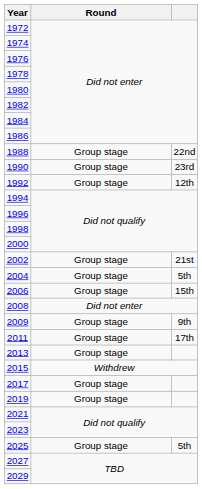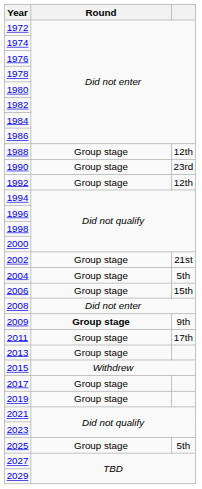 <table class="wikitable" style="text-align: center; font-size:90%">
 <tr>
 <th>Year</th>
 <th style="width:200px">Round</th>
 <th></th>
 </tr>
 <tr>
 <td><a href='#'>1972</a></td>
 <td colspan="2" rowspan="8"><em>Did not enter</em></td>
 </tr>
 <tr>
 <td><a href='#'>1974</a></td>
 </tr>
 <tr>
 <td><a href='#'>1976</a></td>
 </tr>
 <tr>
 <td><a href='#'>1978</a></td>
 </tr>
 <tr>
 <td><a href='#'>1980</a></td>
 </tr>
 <tr>
 <td><a href='#'>1982</a></td>
 </tr>
 <tr>
 <td><a href='#'>1984</a></td>
 </tr>
 <tr>
 <td><a href='#'>1986</a></td>
 </tr>
 <tr>
 <td><a href='#'>1988</a></td>
 <td>Group stage</td>
-<td>22nd</td>
+<td>12th</td>
 </tr>
 <tr>
 <td><a href='#'>1990</a></td>
 <td>Group stage</td>
 <td>23rd</td>
 </tr>
 <tr>
 <td><a href='#'>1992</a></td>
 <td>Group stage</td>
 <td>12th</td>
 </tr>
 <tr>
 <td><a href='#'>1994</a></td>
 <td colspan="2" rowspan="4"><em>Did not qualify</em></td>
 </tr>
 <tr>
 <td><a href='#'>1996</a></td>
 </tr>
 <tr>
 <td><a href='#'>1998</a></td>
 </tr>
 <tr>
 <td><a href='#'>2000</a></td>
 </tr>
 <tr>
 <td><a href='#'>2002</a></td>
 <td>Group stage</td>
 <td>21st</td>
 </tr>
 <tr>
 <td><a href='#'>2004</a></td>
 <td>Group stage</td>
 <td>5th</td>
 </tr>
 <tr>
 <td><a href='#'>2006</a></td>
 <td>Group stage</td>
 <td>15th</td>
 </tr>
 <tr>
 <td><a href='#'>2008</a></td>
 <td colspan="2"><em>Did not enter</em></td>
 </tr>
 <tr>
 <td><a href='#'>2009</a></td>
-<td>Group stage</td>
+<td><strong>Group stage</strong></td>
 <td>9th</td>
 </tr>
 <tr>
 <td><a href='#'>2011</a></td>
 <td>Group stage</td>
 <td>17th</td>
 </tr>
 <tr>
 <td><a href='#'>2013</a></td>
 <td>Group stage</td>
 <td></td>
 </tr>
 <tr>
 <td><a href='#'>2015</a></td>
 <td colspan="2"><em>Withdrew</em></td>
 </tr>
 <tr>
 <td><a href='#'>2017</a></td>
 <td>Group stage</td>
 <td></td>
 </tr>
 <tr>
 <td><a href='#'>2019</a></td>
 <td>Group stage</td>
 <td></td>
 </tr>
 <tr>
 <td><a href='#'>2021</a></td>
 <td colspan="2" rowspan="2"><em>Did not qualify</em></td>
 </tr>
 <tr>
 <td><a href='#'>2023</a></td>
 </tr>
 <tr>
 <td><a href='#'>2025</a></td>
 <td>Group stage</td>
 <td>5th</td>
 </tr>
 <tr>
 <td><a href='#'>2027</a></td>
 <td colspan="2" rowspan="2"><em>TBD</em></td>
 </tr>
 <tr>
 <td><a href='#'>2029</a></td>
 </tr>
 </table>
